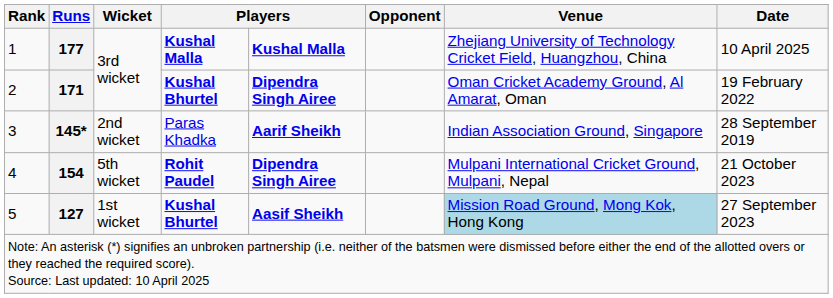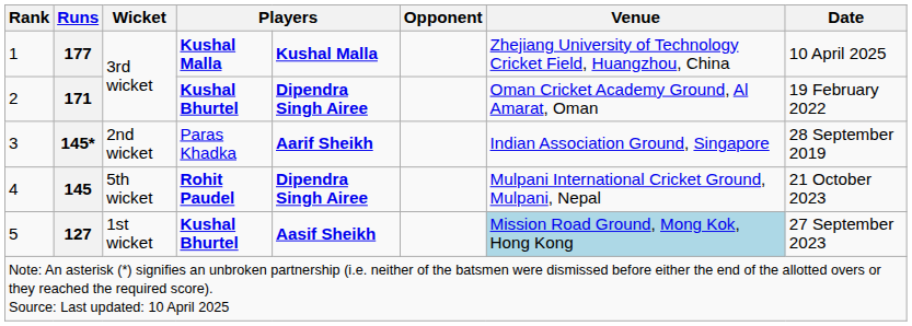 <table class="wikitable">
 <tr>
 <th>Rank</th>
 <th><a href='#'>Runs</a></th>
 <th>Wicket</th>
 <th colspan=2>Players</th>
 <th>Opponent</th>
 <th>Venue</th>
 <th>Date</th>
 </tr>
 <tr>
 <td>1</td>
 <th>177</th>
 <td rowspan="2">3rd wicket</td>
 <td><strong><a href='#'>Kushal Malla</a></strong></td>
 <td><strong><a href='#'>Kushal Malla</a></strong></td>
 <td></td>
 <td><a href='#'>Zhejiang University of Technology Cricket Field</a>, <a href='#'>Huangzhou</a>, China</td>
 <td>10 April 2025</td>
 </tr>
 <tr>
 <td>2</td>
 <th>171</th>
 <td><strong><a href='#'>Kushal Bhurtel</a></strong></td>
 <td><strong><a href='#'>Dipendra Singh Airee</a></strong></td>
 <td></td>
 <td><a href='#'>Oman Cricket Academy Ground</a>, <a href='#'>Al Amarat</a>, Oman</td>
 <td>19 February 2022</td>
 </tr>
 <tr>
 <td>3</td>
 <th>145*</th>
 <td>2nd wicket</td>
 <td><a href='#'>Paras Khadka</a></td>
 <td><strong><a href='#'>Aarif Sheikh</a></strong></td>
 <td></td>
 <td><a href='#'>Indian Association Ground</a>, <a href='#'>Singapore</a></td>
 <td>28 September 2019</td>
 </tr>
 <tr>
 <td>4</td>
-<th>154</th>
+<th>145</th>
 <td>5th wicket</td>
 <td><strong><a href='#'>Rohit Paudel</a></strong></td>
 <td><strong><a href='#'>Dipendra Singh Airee</a></strong></td>
 <td></td>
 <td><a href='#'>Mulpani International Cricket Ground</a>, <a href='#'>Mulpani</a>, Nepal</td>
 <td>21 October 2023</td>
 </tr>
 <tr>
 <td>5</td>
 <th>127</th>
 <td>1st wicket</td>
 <td><strong><a href='#'>Kushal Bhurtel</a></strong></td>
 <td><strong><a href='#'>Aasif Sheikh</a></strong></td>
 <td></td>
 <td style="background: lightblue;"><a href='#'>Mission Road Ground</a>, <a href='#'>Mong Kok</a>, Hong Kong</td>
 <td>27 September 2023</td>
 </tr>
 <tr>
 <td colspan="8" style="text-align:left;"><small>Note: An asterisk (*) signifies an unbroken partnership (i.e. neither of the batsmen were dismissed before either the end of the allotted overs or they reached the required score).</small><small><br>Source:  Last updated: 10 April 2025</small></td>
 </tr>
 </table>
